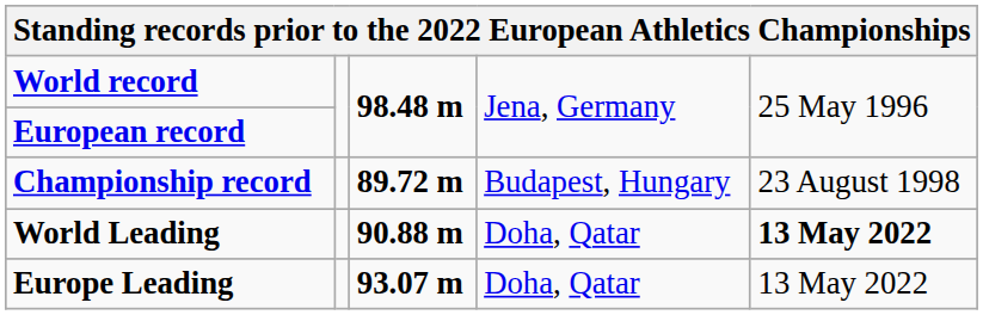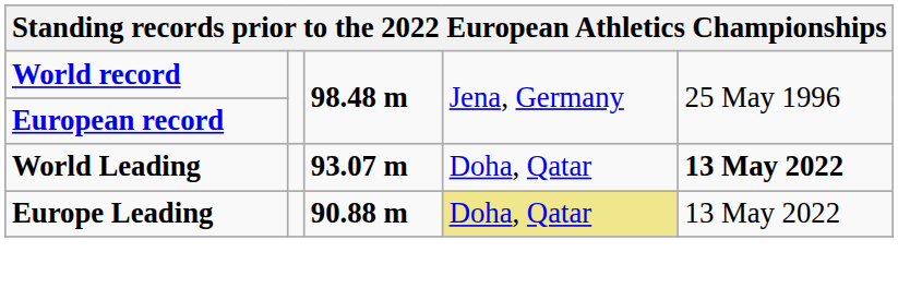 <table class="wikitable">
 <tr>
 <th colspan="5">Standing records prior to the 2022 European Athletics Championships</th>
 </tr>
 <tr>
 <td><strong><a href='#'>World record</a></strong></td>
 <td rowspan=2></td>
 <td rowspan=2><strong>98.48 m</strong></td>
 <td rowspan=2><a href='#'>Jena</a>, <a href='#'>Germany</a></td>
 <td rowspan=2>25 May 1996</td>
 </tr>
 <tr>
 <td><strong><a href='#'>European record</a></strong></td>
 </tr>
 <tr>
-<td><strong><a href='#'>Championship record</a></strong></td>
-<td></td>
-<td><strong>89.72 m</strong></td>
-<td><a href='#'>Budapest</a>, <a href='#'>Hungary</a></td>
-<td>23 August 1998</td>
-</tr>
-<tr>
 <td><strong>World Leading</strong></td>
 <td></td>
-<td><strong>90.88  m</strong></td>
+<td><strong>93.07 m</strong></td>
 <td><a href='#'>Doha</a>, <a href='#'>Qatar</a></td>
 <td><strong>13 May 2022</strong></td>
 </tr>
 <tr>
 <td><strong>Europe Leading</strong></td>
 <td></td>
-<td><strong>93.07 m</strong></td>
-<td><a href='#'>Doha</a>, <a href='#'>Qatar</a></td>
+<td><strong>90.88  m</strong></td>
+<td style="background: khaki;"><a href='#'>Doha</a>, <a href='#'>Qatar</a></td>
 <td>13 May 2022</td>
 </tr>
 </table>
